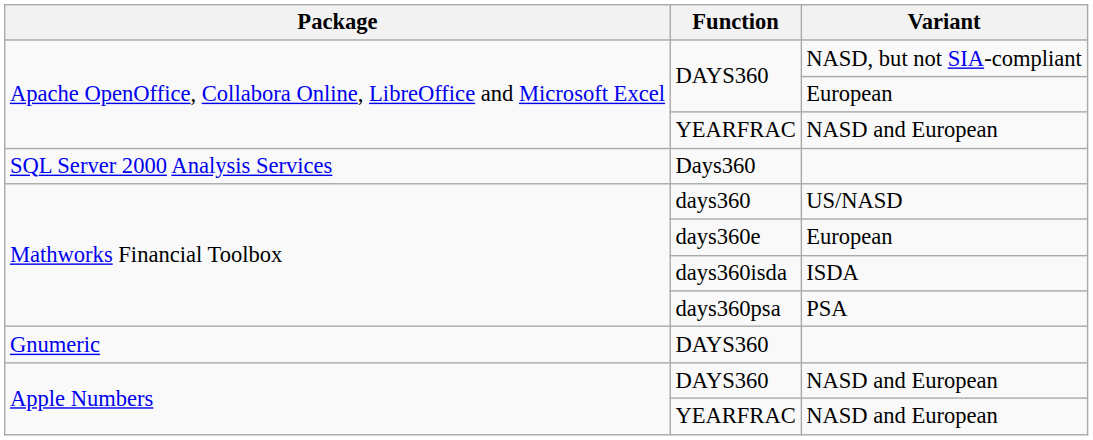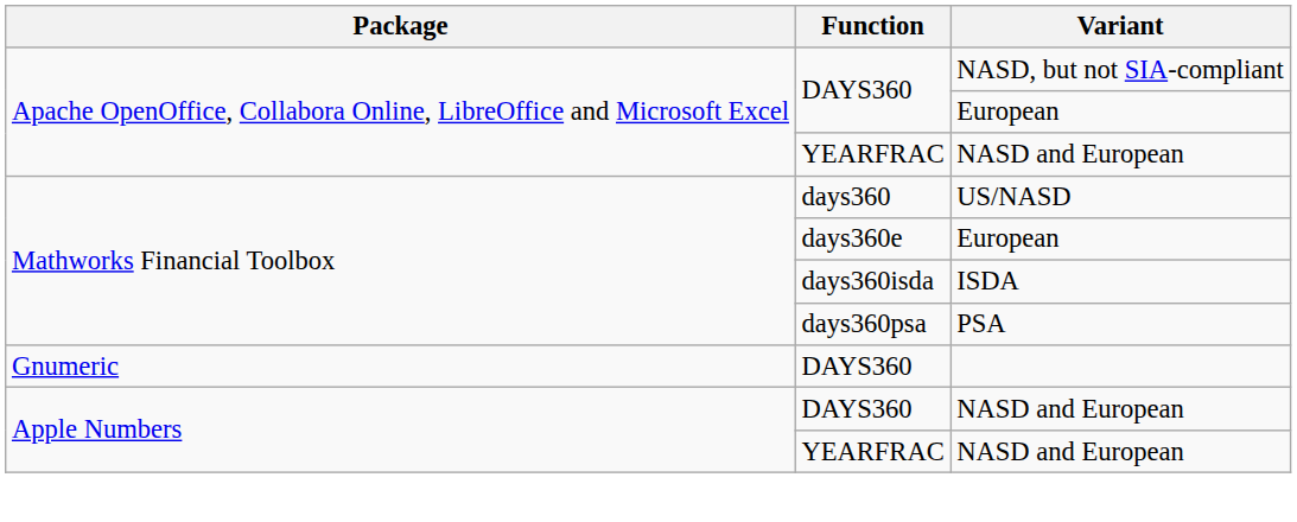 <table class="wikitable">
 <tr>
 <th>Package</th>
 <th>Function</th>
 <th>Variant</th>
 </tr>
 <tr>
 <td rowspan=3><a href='#'>Apache OpenOffice</a>, <a href='#'>Collabora Online</a>, <a href='#'>LibreOffice</a> and <a href='#'>Microsoft Excel</a></td>
 <td rowspan=2>DAYS360</td>
 <td>NASD, but not <a href='#'>SIA</a>-compliant</td>
 </tr>
 <tr>
 <td>European</td>
 </tr>
 <tr>
 <td>YEARFRAC</td>
 <td>NASD and European</td>
-</tr>
-<tr>
-<td><a href='#'>SQL Server 2000</a> <a href='#'>Analysis Services</a></td>
-<td>Days360</td>
-<td></td>
 </tr>
 <tr>
 <td rowspan=4><a href='#'>Mathworks</a> Financial Toolbox</td>
 <td>days360</td>
 <td>US/NASD</td>
 </tr>
 <tr>
 <td>days360e</td>
 <td>European</td>
 </tr>
 <tr>
 <td>days360isda</td>
 <td>ISDA</td>
 </tr>
 <tr>
 <td>days360psa</td>
 <td>PSA</td>
 </tr>
 <tr>
 <td><a href='#'>Gnumeric</a></td>
 <td>DAYS360</td>
 <td></td>
 </tr>
 <tr>
 <td rowspan=2><a href='#'>Apple Numbers</a></td>
 <td>DAYS360</td>
 <td>NASD and European</td>
 </tr>
 <tr>
 <td>YEARFRAC</td>
 <td>NASD and European</td>
 </tr>
 </table>
